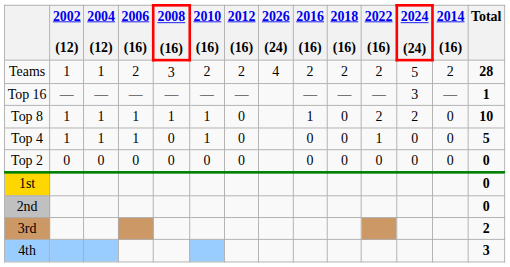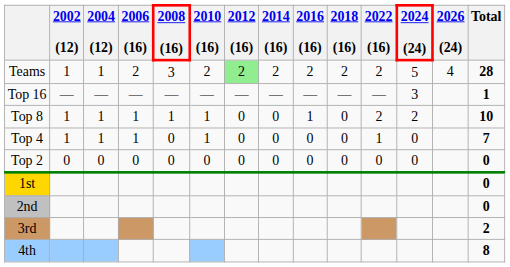 <table class="wikitable" style="text-align: center">
 <tr valign=top>
 <th></th>
 <th><a href='#'>2002</a><br> <br> (12)</th>
 <th><a href='#'>2004</a><br> <br> (12)</th>
 <th><a href='#'>2006</a><br> <br> (16)</th>
 <th style="border:3px solid red"><a href='#'>2008</a><br> <br> (16)</th>
 <th><a href='#'>2010</a><br> <br> (16)</th>
 <th><a href='#'>2012</a><br> <br> (16)</th>
-<th><a href='#'>2026</a><br> <br> (24)</th>
+<th><a href='#'>2014</a><br> <br> (16)</th>
 <th><a href='#'>2016</a><br> <br> (16)</th>
 <th><a href='#'>2018</a><br> <br> (16)</th>
 <th><a href='#'>2022</a><br> <br> (16)</th>
 <th style="border:3px solid red"><a href='#'>2024</a><br> <br> (24)</th>
-<th><a href='#'>2014</a><br> <br> (16)</th>
+<th><a href='#'>2026</a><br> <br> (24)</th>
 <th>Total</th>
 </tr>
 <tr>
 <td>Teams</td>
 <td>1</td>
 <td>1</td>
 <td>2</td>
 <td>3</td>
 <td>2</td>
+<td style="background: lightgreen;">2</td>
 <td>2</td>
-<td>4</td>
 <td>2</td>
 <td>2</td>
 <td>2</td>
 <td>5</td>
-<td>2</td>
+<td>4</td>
 <td><strong>28</strong></td>
 </tr>
 <tr>
 <td>Top 16</td>
 <td>—</td>
 <td>—</td>
 <td>—</td>
 <td>—</td>
 <td>—</td>
 <td>—</td>
-<td></td>
+<td>—</td>
 <td>—</td>
 <td>—</td>
 <td>—</td>
 <td>3</td>
-<td>—</td>
+<td></td>
 <td><strong>1</strong></td>
 </tr>
 <tr>
 <td>Top 8</td>
 <td>1</td>
 <td>1</td>
 <td>1</td>
 <td>1</td>
 <td>1</td>
 <td>0</td>
-<td></td>
+<td>0</td>
 <td>1</td>
 <td>0</td>
 <td>2</td>
 <td>2</td>
-<td>0</td>
+<td></td>
 <td><strong>10</strong></td>
 </tr>
 <tr>
 <td>Top 4</td>
 <td>1</td>
 <td>1</td>
 <td>1</td>
 <td>0</td>
 <td>1</td>
 <td>0</td>
-<td></td>
+<td>0</td>
 <td>0</td>
 <td>0</td>
 <td>1</td>
 <td>0</td>
-<td>0</td>
-<td><strong>5</strong></td>
+<td></td>
+<td><strong>7</strong></td>
 </tr>
 <tr>
 <td>Top 2</td>
 <td>0</td>
 <td>0</td>
 <td>0</td>
 <td>0</td>
 <td>0</td>
 <td>0</td>
-<td></td>
 <td>0</td>
 <td>0</td>
 <td>0</td>
 <td>0</td>
 <td>0</td>
+<td></td>
 <td><strong>0</strong></td>
 </tr>
 <tr style="border-top:3px solid green;">
 <td bgcolor=gold>1st</td>
 <td></td>
 <td></td>
 <td></td>
 <td></td>
 <td></td>
 <td></td>
 <td></td>
 <td></td>
 <td></td>
 <td></td>
 <td></td>
 <td></td>
 <td><strong>0</strong></td>
 </tr>
 <tr>
 <td bgcolor=silver>2nd</td>
 <td></td>
 <td></td>
 <td></td>
 <td></td>
 <td></td>
 <td></td>
 <td></td>
 <td></td>
 <td></td>
 <td></td>
 <td></td>
 <td></td>
 <td><strong>0</strong></td>
 </tr>
 <tr>
 <td bgcolor=#cc9966>3rd</td>
 <td></td>
 <td></td>
 <td bgcolor=#cc9966></td>
 <td></td>
 <td></td>
 <td></td>
 <td></td>
 <td></td>
 <td></td>
 <td bgcolor=#cc9966></td>
 <td></td>
 <td></td>
 <td><strong>2</strong></td>
 </tr>
 <tr>
 <td bgcolor=#9acdff>4th</td>
 <td bgcolor=#9acdff></td>
 <td bgcolor=#9acdff></td>
 <td></td>
 <td></td>
 <td bgcolor=#9acdff></td>
 <td></td>
 <td></td>
 <td></td>
 <td></td>
 <td></td>
 <td></td>
 <td></td>
-<td><strong>3</strong></td>
+<td><strong>8</strong></td>
 </tr>
 </table>
